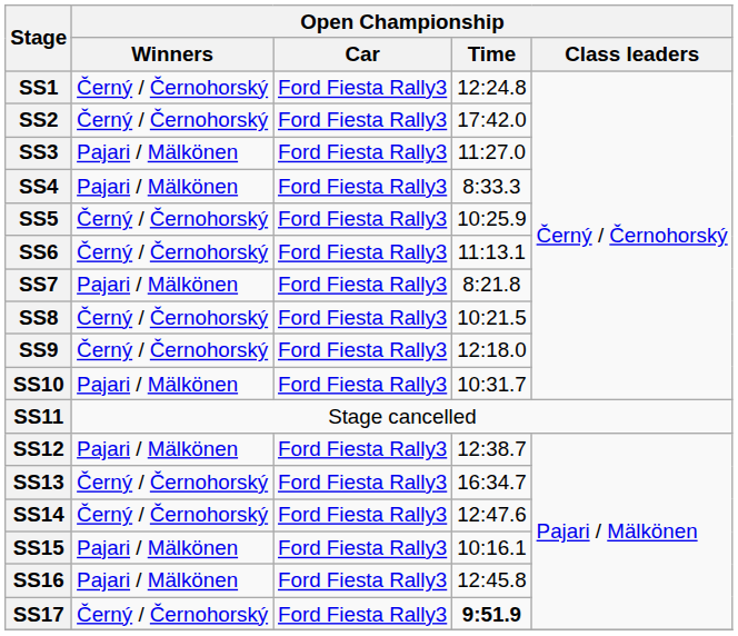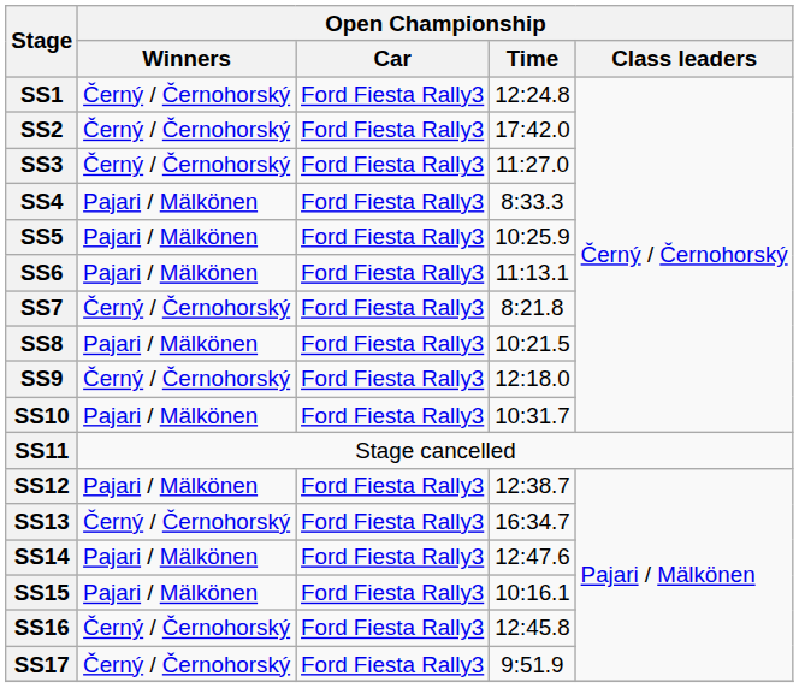 <table class="wikitable" style="font-size:85%">
 <tr>
 <th rowspan="2">Stage</th>
 <th colspan="4">Open Championship</th>
 </tr>
 <tr>
 <th>Winners</th>
 <th>Car</th>
 <th>Time</th>
 <th>Class leaders</th>
 </tr>
 <tr>
 <th>SS1</th>
 <td><a href='#'>Černý</a> / <a href='#'>Černohorský</a></td>
 <td><a href='#'>Ford Fiesta Rally3</a></td>
 <td align="center">12:24.8</td>
 <td rowspan="10"><a href='#'>Černý</a> / <a href='#'>Černohorský</a></td>
 </tr>
 <tr>
 <th>SS2</th>
 <td><a href='#'>Černý</a> / <a href='#'>Černohorský</a></td>
 <td><a href='#'>Ford Fiesta Rally3</a></td>
 <td align="center">17:42.0</td>
 </tr>
 <tr>
 <th>SS3</th>
-<td><a href='#'>Pajari</a> / <a href='#'>Mälkönen</a></td>
+<td><a href='#'>Černý</a> / <a href='#'>Černohorský</a></td>
 <td><a href='#'>Ford Fiesta Rally3</a></td>
 <td align="center">11:27.0</td>
 </tr>
 <tr>
 <th>SS4</th>
 <td><a href='#'>Pajari</a> / <a href='#'>Mälkönen</a></td>
 <td><a href='#'>Ford Fiesta Rally3</a></td>
 <td align="center">8:33.3</td>
 </tr>
 <tr>
 <th>SS5</th>
-<td><a href='#'>Černý</a> / <a href='#'>Černohorský</a></td>
+<td><a href='#'>Pajari</a> / <a href='#'>Mälkönen</a></td>
 <td><a href='#'>Ford Fiesta Rally3</a></td>
 <td align="center">10:25.9</td>
 </tr>
 <tr>
 <th>SS6</th>
-<td><a href='#'>Černý</a> / <a href='#'>Černohorský</a></td>
+<td><a href='#'>Pajari</a> / <a href='#'>Mälkönen</a></td>
 <td><a href='#'>Ford Fiesta Rally3</a></td>
 <td align="center">11:13.1</td>
 </tr>
 <tr>
 <th>SS7</th>
-<td><a href='#'>Pajari</a> / <a href='#'>Mälkönen</a></td>
+<td><a href='#'>Černý</a> / <a href='#'>Černohorský</a></td>
 <td><a href='#'>Ford Fiesta Rally3</a></td>
 <td align="center">8:21.8</td>
 </tr>
 <tr>
 <th>SS8</th>
-<td><a href='#'>Černý</a> / <a href='#'>Černohorský</a></td>
+<td><a href='#'>Pajari</a> / <a href='#'>Mälkönen</a></td>
 <td><a href='#'>Ford Fiesta Rally3</a></td>
 <td align="center">10:21.5</td>
 </tr>
 <tr>
 <th>SS9</th>
 <td><a href='#'>Černý</a> / <a href='#'>Černohorský</a></td>
 <td><a href='#'>Ford Fiesta Rally3</a></td>
 <td align="center">12:18.0</td>
 </tr>
 <tr>
 <th>SS10</th>
 <td><a href='#'>Pajari</a> / <a href='#'>Mälkönen</a></td>
 <td><a href='#'>Ford Fiesta Rally3</a></td>
 <td align="center">10:31.7</td>
 </tr>
 <tr>
 <th>SS11</th>
 <td colspan="5" align="center">Stage cancelled</td>
 </tr>
 <tr>
 <th>SS12</th>
 <td><a href='#'>Pajari</a> / <a href='#'>Mälkönen</a></td>
 <td><a href='#'>Ford Fiesta Rally3</a></td>
 <td align="center">12:38.7</td>
 <td rowspan="6"><a href='#'>Pajari</a> / <a href='#'>Mälkönen</a></td>
 </tr>
 <tr>
 <th>SS13</th>
 <td><a href='#'>Černý</a> / <a href='#'>Černohorský</a></td>
 <td><a href='#'>Ford Fiesta Rally3</a></td>
 <td align="center">16:34.7</td>
 </tr>
 <tr>
 <th>SS14</th>
-<td><a href='#'>Černý</a> / <a href='#'>Černohorský</a></td>
+<td><a href='#'>Pajari</a> / <a href='#'>Mälkönen</a></td>
 <td><a href='#'>Ford Fiesta Rally3</a></td>
 <td align="center">12:47.6</td>
 </tr>
 <tr>
 <th>SS15</th>
 <td><a href='#'>Pajari</a> / <a href='#'>Mälkönen</a></td>
 <td><a href='#'>Ford Fiesta Rally3</a></td>
 <td align="center">10:16.1</td>
 </tr>
 <tr>
 <th>SS16</th>
-<td><a href='#'>Pajari</a> / <a href='#'>Mälkönen</a></td>
+<td><a href='#'>Černý</a> / <a href='#'>Černohorský</a></td>
 <td><a href='#'>Ford Fiesta Rally3</a></td>
 <td align="center">12:45.8</td>
 </tr>
 <tr>
 <th>SS17</th>
 <td><a href='#'>Černý</a> / <a href='#'>Černohorský</a></td>
 <td><a href='#'>Ford Fiesta Rally3</a></td>
-<td align="center"><strong>9:51.9</strong></td>
+<td align="center">9:51.9</td>
 </tr>
 <tr>
 </tr>
 </table>
